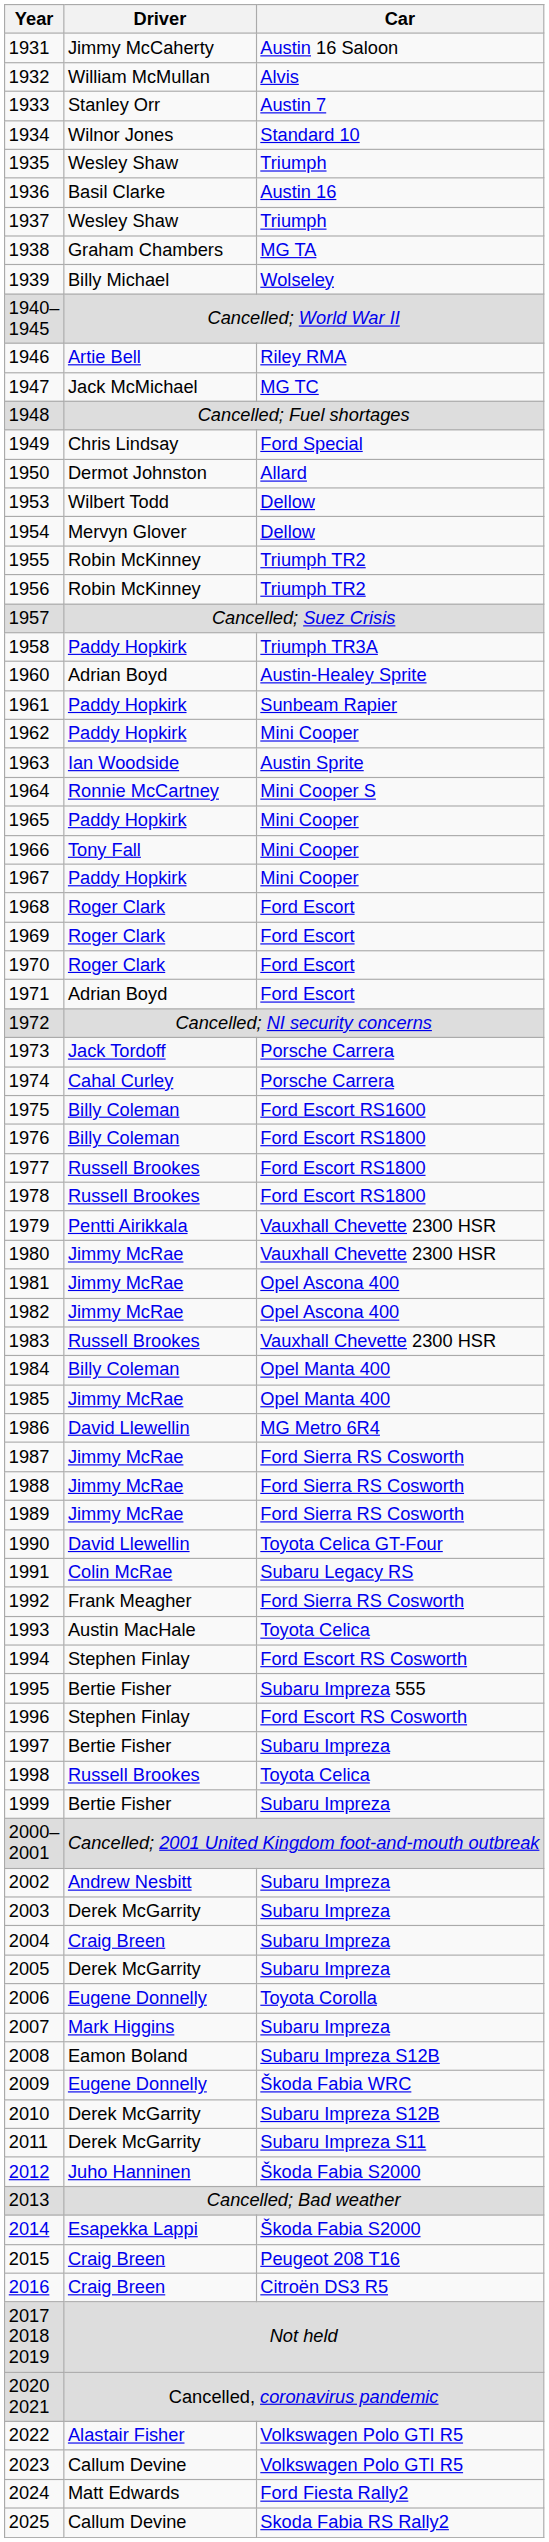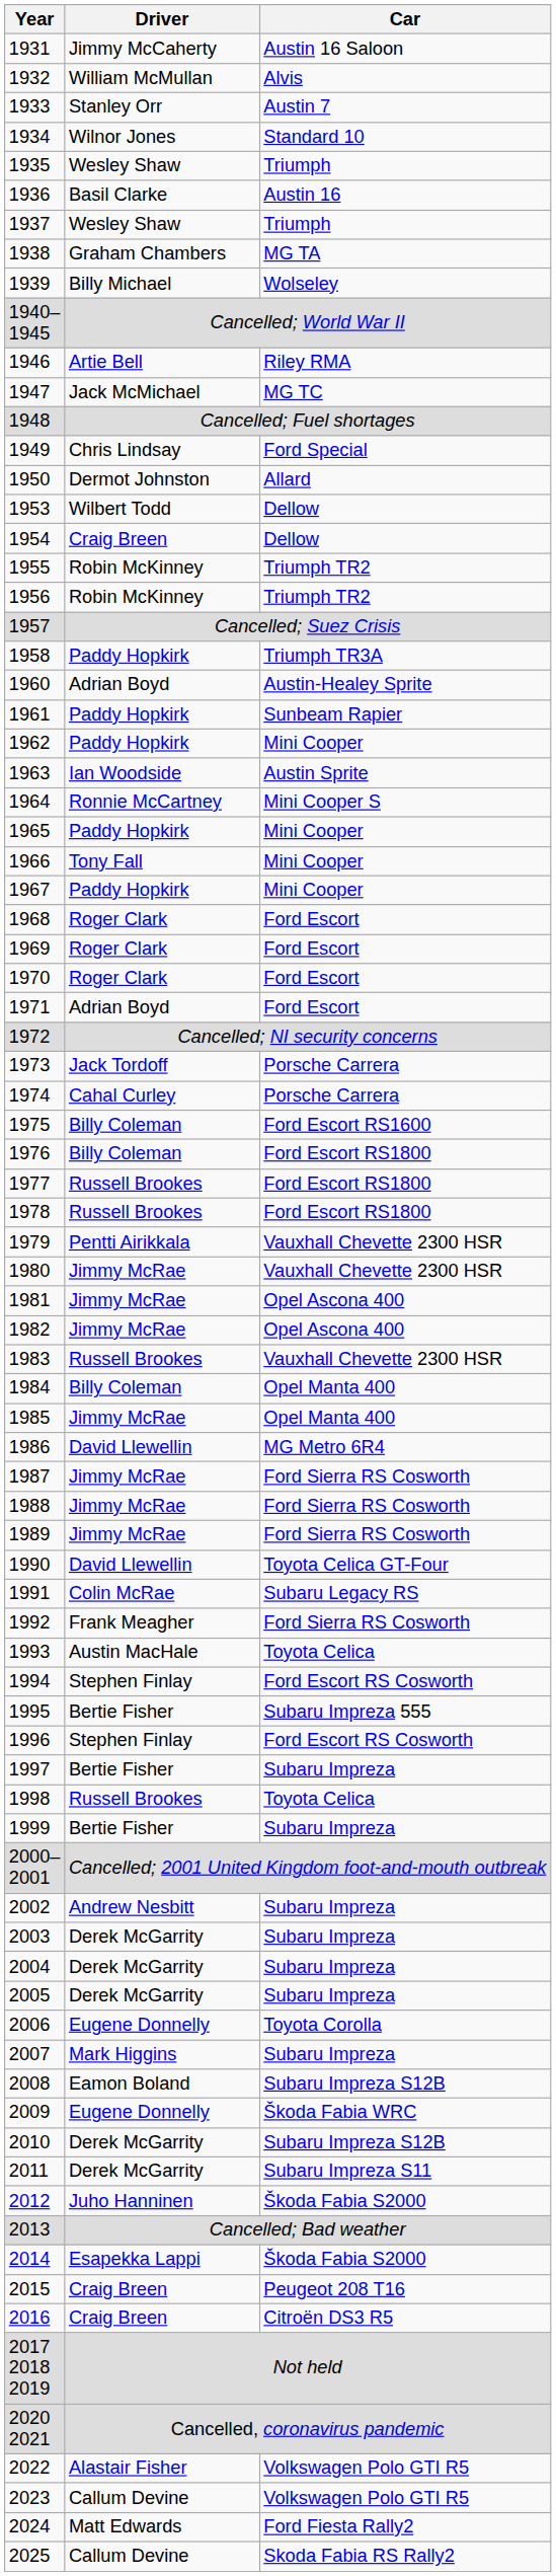 <table class="wikitable">
 <tr>
 <th>Year</th>
 <th>Driver</th>
 <th>Car</th>
 </tr>
 <tr>
 <td>1931</td>
 <td>Jimmy McCaherty</td>
 <td><a href='#'>Austin</a> 16 Saloon</td>
 </tr>
 <tr>
 <td>1932</td>
 <td>William McMullan</td>
 <td><a href='#'>Alvis</a></td>
 </tr>
 <tr>
 <td>1933</td>
 <td>Stanley Orr</td>
 <td><a href='#'>Austin 7</a></td>
 </tr>
 <tr>
 <td>1934</td>
 <td>Wilnor Jones</td>
 <td><a href='#'>Standard 10</a></td>
 </tr>
 <tr>
 <td>1935</td>
 <td>Wesley Shaw</td>
 <td><a href='#'>Triumph</a></td>
 </tr>
 <tr>
 <td>1936</td>
 <td>Basil Clarke</td>
 <td><a href='#'>Austin 16</a></td>
 </tr>
 <tr>
 <td>1937</td>
 <td>Wesley Shaw</td>
 <td><a href='#'>Triumph</a></td>
 </tr>
 <tr>
 <td>1938</td>
 <td>Graham Chambers</td>
 <td><a href='#'>MG TA</a></td>
 </tr>
 <tr>
 <td>1939</td>
 <td>Billy Michael</td>
 <td><a href='#'>Wolseley</a></td>
 </tr>
 <tr style="background:#ddd;">
 <td>1940–<br> 1945</td>
 <td colspan="4" align="center"><em>Cancelled; <a href='#'>World War II</a></em></td>
 </tr>
 <tr>
 <td>1946</td>
 <td><a href='#'>Artie Bell</a></td>
 <td><a href='#'>Riley RMA</a></td>
 </tr>
 <tr>
 <td>1947</td>
 <td>Jack McMichael</td>
 <td><a href='#'>MG TC</a></td>
 </tr>
 <tr style="background:#ddd;">
 <td>1948</td>
 <td colspan="4" align="center"><em>Cancelled; Fuel shortages</em></td>
 </tr>
 <tr>
 <td>1949</td>
 <td>Chris Lindsay</td>
 <td><a href='#'>Ford Special</a></td>
 </tr>
 <tr>
 <td>1950</td>
 <td>Dermot Johnston</td>
 <td><a href='#'>Allard</a></td>
 </tr>
 <tr>
 <td>1953</td>
 <td>Wilbert Todd</td>
 <td><a href='#'>Dellow</a></td>
 </tr>
 <tr>
 <td>1954</td>
-<td>Mervyn Glover</td>
+<td><a href='#'>Craig Breen</a></td>
 <td><a href='#'>Dellow</a></td>
 </tr>
 <tr>
 <td>1955</td>
 <td>Robin McKinney</td>
 <td><a href='#'>Triumph TR2</a></td>
 </tr>
 <tr>
 <td>1956</td>
 <td>Robin McKinney</td>
 <td><a href='#'>Triumph TR2</a></td>
 </tr>
 <tr style="background:#ddd;">
 <td>1957</td>
 <td colspan="4" align="center"><em>Cancelled; <a href='#'>Suez Crisis</a></em></td>
 </tr>
 <tr>
 <td>1958</td>
 <td><a href='#'>Paddy Hopkirk</a></td>
 <td><a href='#'>Triumph TR3A</a></td>
 </tr>
 <tr>
 <td>1960</td>
 <td>Adrian Boyd</td>
 <td><a href='#'>Austin-Healey Sprite</a></td>
 </tr>
 <tr>
 <td>1961</td>
 <td><a href='#'>Paddy Hopkirk</a></td>
 <td><a href='#'>Sunbeam Rapier</a></td>
 </tr>
 <tr>
 <td>1962</td>
 <td><a href='#'>Paddy Hopkirk</a></td>
 <td><a href='#'>Mini Cooper</a></td>
 </tr>
 <tr>
 <td>1963</td>
 <td><a href='#'>Ian Woodside</a></td>
 <td><a href='#'>Austin Sprite</a></td>
 </tr>
 <tr>
 <td>1964</td>
 <td><a href='#'>Ronnie McCartney</a></td>
 <td><a href='#'>Mini Cooper S</a></td>
 </tr>
 <tr>
 <td>1965</td>
 <td><a href='#'>Paddy Hopkirk</a></td>
 <td><a href='#'>Mini Cooper</a></td>
 </tr>
 <tr>
 <td>1966</td>
 <td><a href='#'>Tony Fall</a></td>
 <td><a href='#'>Mini Cooper</a></td>
 </tr>
 <tr>
 <td>1967</td>
 <td><a href='#'>Paddy Hopkirk</a></td>
 <td><a href='#'>Mini Cooper</a></td>
 </tr>
 <tr>
 <td>1968</td>
 <td><a href='#'>Roger Clark</a></td>
 <td><a href='#'>Ford Escort</a></td>
 </tr>
 <tr>
 <td>1969</td>
 <td><a href='#'>Roger Clark</a></td>
 <td><a href='#'>Ford Escort</a></td>
 </tr>
 <tr>
 <td>1970</td>
 <td><a href='#'>Roger Clark</a></td>
 <td><a href='#'>Ford Escort</a></td>
 </tr>
 <tr>
 <td>1971</td>
 <td>Adrian Boyd</td>
 <td><a href='#'>Ford Escort</a></td>
 </tr>
 <tr style="background:#ddd;">
 <td>1972</td>
 <td colspan="4" align="center"><em>Cancelled; <a href='#'>NI security concerns</a></em></td>
 </tr>
 <tr>
 <td>1973</td>
 <td><a href='#'>Jack Tordoff</a></td>
 <td><a href='#'>Porsche Carrera</a></td>
 </tr>
 <tr>
 <td>1974</td>
 <td><a href='#'>Cahal Curley</a></td>
 <td><a href='#'>Porsche Carrera</a></td>
 </tr>
 <tr>
 <td>1975</td>
 <td><a href='#'>Billy Coleman</a></td>
 <td><a href='#'>Ford Escort RS1600</a></td>
 </tr>
 <tr>
 <td>1976</td>
 <td><a href='#'>Billy Coleman</a></td>
 <td><a href='#'>Ford Escort RS1800</a></td>
 </tr>
 <tr>
 <td>1977</td>
 <td><a href='#'>Russell Brookes</a></td>
 <td><a href='#'>Ford Escort RS1800</a></td>
 </tr>
 <tr>
 <td>1978</td>
 <td><a href='#'>Russell Brookes</a></td>
 <td><a href='#'>Ford Escort RS1800</a></td>
 </tr>
 <tr>
 <td>1979</td>
 <td><a href='#'>Pentti Airikkala</a></td>
 <td><a href='#'>Vauxhall Chevette</a> 2300 HSR</td>
 </tr>
 <tr>
 <td>1980</td>
 <td><a href='#'>Jimmy McRae</a></td>
 <td><a href='#'>Vauxhall Chevette</a> 2300 HSR</td>
 </tr>
 <tr>
 <td>1981</td>
 <td><a href='#'>Jimmy McRae</a></td>
 <td><a href='#'>Opel Ascona 400</a></td>
 </tr>
 <tr>
 <td>1982</td>
 <td><a href='#'>Jimmy McRae</a></td>
 <td><a href='#'>Opel Ascona 400</a></td>
 </tr>
 <tr>
 <td>1983</td>
 <td><a href='#'>Russell Brookes</a></td>
 <td><a href='#'>Vauxhall Chevette</a> 2300 HSR</td>
 </tr>
 <tr>
 <td>1984</td>
 <td><a href='#'>Billy Coleman</a></td>
 <td><a href='#'>Opel Manta 400</a></td>
 </tr>
 <tr>
 <td>1985</td>
 <td><a href='#'>Jimmy McRae</a></td>
 <td><a href='#'>Opel Manta 400</a></td>
 </tr>
 <tr>
 <td>1986</td>
 <td><a href='#'>David Llewellin</a></td>
 <td><a href='#'>MG Metro 6R4</a></td>
 </tr>
 <tr>
 <td>1987</td>
 <td><a href='#'>Jimmy McRae</a></td>
 <td><a href='#'>Ford Sierra RS Cosworth</a></td>
 </tr>
 <tr>
 <td>1988</td>
 <td><a href='#'>Jimmy McRae</a></td>
 <td><a href='#'>Ford Sierra RS Cosworth</a></td>
 </tr>
 <tr>
 <td>1989</td>
 <td><a href='#'>Jimmy McRae</a></td>
 <td><a href='#'>Ford Sierra RS Cosworth</a></td>
 </tr>
 <tr>
 <td>1990</td>
 <td><a href='#'>David Llewellin</a></td>
 <td><a href='#'>Toyota Celica GT-Four</a></td>
 </tr>
 <tr>
 <td>1991</td>
 <td><a href='#'>Colin McRae</a></td>
 <td><a href='#'>Subaru Legacy RS</a></td>
 </tr>
 <tr>
 <td>1992</td>
 <td>Frank Meagher</td>
 <td><a href='#'>Ford Sierra RS Cosworth</a></td>
 </tr>
 <tr>
 <td>1993</td>
 <td>Austin MacHale</td>
 <td><a href='#'>Toyota Celica</a></td>
 </tr>
 <tr>
 <td>1994</td>
 <td>Stephen Finlay</td>
 <td><a href='#'>Ford Escort RS Cosworth</a></td>
 </tr>
 <tr>
 <td>1995</td>
 <td>Bertie Fisher</td>
 <td><a href='#'>Subaru Impreza</a> 555</td>
 </tr>
 <tr>
 <td>1996</td>
 <td>Stephen Finlay</td>
 <td><a href='#'>Ford Escort RS Cosworth</a></td>
 </tr>
 <tr>
 <td>1997</td>
 <td>Bertie Fisher</td>
 <td><a href='#'>Subaru Impreza</a></td>
 </tr>
 <tr>
 <td>1998</td>
 <td><a href='#'>Russell Brookes</a></td>
 <td><a href='#'>Toyota Celica</a></td>
 </tr>
 <tr>
 <td>1999</td>
 <td>Bertie Fisher</td>
 <td><a href='#'>Subaru Impreza</a></td>
 </tr>
 <tr style="background:#ddd;">
 <td>2000–<br> 2001</td>
 <td colspan="4" align="center"><em>Cancelled; <a href='#'>2001 United Kingdom foot-and-mouth outbreak</a></em></td>
 </tr>
 <tr>
 <td>2002</td>
 <td><a href='#'>Andrew Nesbitt</a></td>
 <td><a href='#'>Subaru Impreza</a></td>
 </tr>
 <tr>
 <td>2003</td>
 <td>Derek McGarrity</td>
 <td><a href='#'>Subaru Impreza</a></td>
 </tr>
 <tr>
 <td>2004</td>
-<td><a href='#'>Craig Breen</a></td>
+<td>Derek McGarrity</td>
 <td><a href='#'>Subaru Impreza</a></td>
 </tr>
 <tr>
 <td>2005</td>
 <td>Derek McGarrity</td>
 <td><a href='#'>Subaru Impreza</a></td>
 </tr>
 <tr>
 <td>2006</td>
 <td><a href='#'>Eugene Donnelly</a></td>
 <td><a href='#'>Toyota Corolla</a></td>
 </tr>
 <tr>
 <td>2007</td>
 <td><a href='#'>Mark Higgins</a></td>
 <td><a href='#'>Subaru Impreza</a></td>
 </tr>
 <tr>
 <td>2008</td>
 <td>Eamon Boland</td>
 <td><a href='#'>Subaru Impreza S12B</a></td>
 </tr>
 <tr>
 <td>2009</td>
 <td><a href='#'>Eugene Donnelly</a></td>
 <td><a href='#'>Škoda Fabia WRC</a></td>
 </tr>
 <tr>
 <td>2010</td>
 <td>Derek McGarrity</td>
 <td><a href='#'>Subaru Impreza S12B</a></td>
 </tr>
 <tr>
 <td>2011</td>
 <td>Derek McGarrity</td>
 <td><a href='#'>Subaru Impreza S11</a></td>
 </tr>
 <tr>
 <td><a href='#'>2012</a></td>
 <td><a href='#'>Juho Hanninen</a></td>
 <td><a href='#'>Škoda Fabia S2000</a></td>
 </tr>
 <tr style="background:#ddd;">
 <td>2013</td>
 <td colspan="4" align="center"><em>Cancelled; Bad weather</em></td>
 </tr>
 <tr>
 <td><a href='#'>2014</a></td>
 <td><a href='#'>Esapekka Lappi</a></td>
 <td><a href='#'>Škoda Fabia S2000</a></td>
 </tr>
 <tr>
 <td>2015</td>
 <td><a href='#'>Craig Breen</a></td>
 <td><a href='#'>Peugeot 208 T16</a></td>
 </tr>
 <tr>
 <td><a href='#'>2016</a></td>
 <td><a href='#'>Craig Breen</a></td>
 <td><a href='#'>Citroën DS3 R5</a></td>
 </tr>
 <tr style="background:#ddd;">
 <td>2017<br>2018<br>2019</td>
 <td colspan="4" align="center"><em>Not held</em></td>
 </tr>
 <tr style="background:#ddd;">
 <td>2020<br>2021</td>
 <td colspan="4" align="center">Cancelled, <em><a href='#'>coronavirus pandemic</a></em></td>
 </tr>
 <tr>
 <td>2022</td>
 <td><a href='#'>Alastair Fisher</a></td>
 <td><a href='#'>Volkswagen Polo GTI R5</a></td>
 </tr>
 <tr>
 <td>2023</td>
 <td>Callum Devine</td>
 <td><a href='#'>Volkswagen Polo GTI R5</a></td>
 </tr>
 <tr>
 <td>2024</td>
 <td>Matt Edwards</td>
 <td><a href='#'>Ford Fiesta Rally2</a></td>
 </tr>
 <tr>
 <td>2025</td>
 <td>Callum Devine</td>
 <td><a href='#'>Skoda Fabia RS Rally2</a></td>
 </tr>
 </table>
